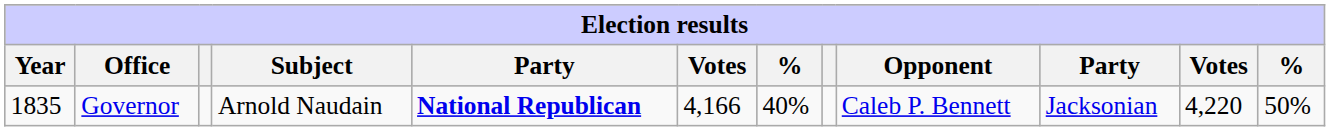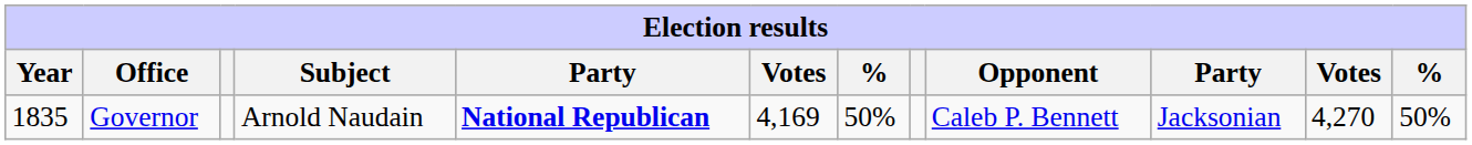 <table class=wikitable style="width: 94%" style="text-align: center;" align="center">
 <tr bgcolor=#cccccc>
 <th colspan=12 style="background: #ccccff;">Election results</th>
 </tr>
 <tr>
 <th><strong>Year</strong></th>
 <th><strong>Office</strong></th>
 <th></th>
 <th><strong>Subject</strong></th>
 <th><strong>Party</strong></th>
 <th><strong>Votes</strong></th>
 <th><strong>%</strong></th>
 <th></th>
 <th><strong>Opponent</strong></th>
 <th><strong>Party</strong></th>
 <th><strong>Votes</strong></th>
 <th><strong>%</strong></th>
 </tr>
 <tr>
 <td>1835</td>
 <td><a href='#'>Governor</a></td>
 <td></td>
 <td>Arnold Naudain</td>
 <td><strong><a href='#'>National Republican</a></strong></td>
-<td>4,166</td>
-<td>40%</td>
+<td>4,169</td>
+<td>50%</td>
 <td></td>
 <td><a href='#'>Caleb P. Bennett</a></td>
 <td><a href='#'>Jacksonian</a></td>
-<td>4,220</td>
+<td>4,270</td>
 <td>50%</td>
 </tr>
 </table>
